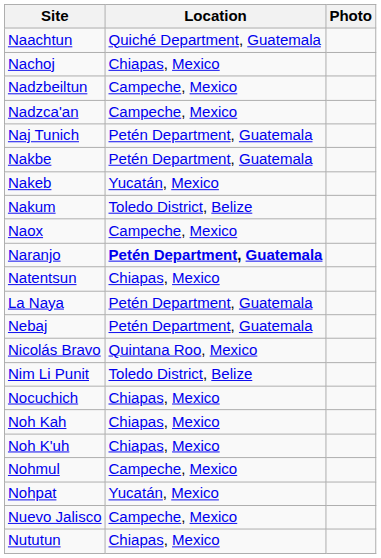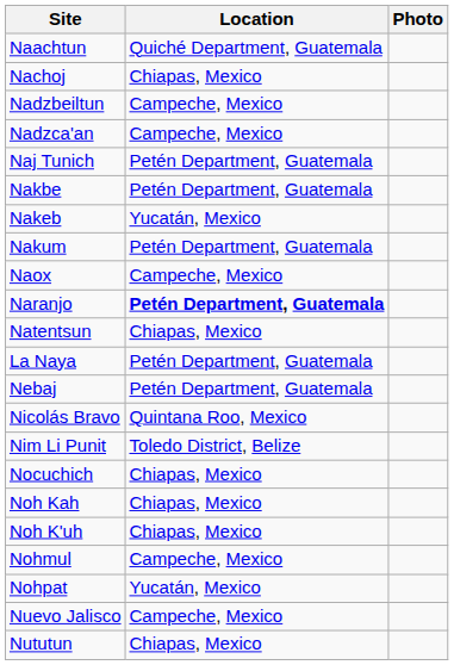 <table class="wikitable sortable" align="left" style="margin: 1em auto 1em auto">
 <tr>
 <th>Site</th>
 <th>Location</th>
 <th>Photo</th>
 </tr>
 <tr>
 <td><a href='#'>Naachtun</a></td>
 <td><a href='#'>Quiché Department</a>, <a href='#'>Guatemala</a></td>
 <td></td>
 </tr>
 <tr>
 <td><a href='#'>Nachoj</a></td>
 <td><a href='#'>Chiapas</a>, <a href='#'>Mexico</a></td>
 <td></td>
 </tr>
 <tr>
 <td><a href='#'>Nadzbeiltun</a></td>
 <td><a href='#'>Campeche</a>, <a href='#'>Mexico</a></td>
 <td></td>
 </tr>
 <tr>
 <td><a href='#'>Nadzca'an</a></td>
 <td><a href='#'>Campeche</a>, <a href='#'>Mexico</a></td>
 <td></td>
 </tr>
 <tr>
 <td><a href='#'>Naj Tunich</a></td>
 <td><a href='#'>Petén Department</a>, <a href='#'>Guatemala</a></td>
 <td></td>
 </tr>
 <tr>
 <td><a href='#'>Nakbe</a></td>
 <td><a href='#'>Petén Department</a>, <a href='#'>Guatemala</a></td>
 <td></td>
 </tr>
 <tr>
 <td><a href='#'>Nakeb</a></td>
 <td><a href='#'>Yucatán</a>, <a href='#'>Mexico</a></td>
 <td></td>
 </tr>
 <tr>
 <td><a href='#'>Nakum</a></td>
-<td><a href='#'>Toledo District</a>, <a href='#'>Belize</a></td>
+<td><a href='#'>Petén Department</a>, <a href='#'>Guatemala</a></td>
 <td></td>
 </tr>
 <tr>
 <td><a href='#'>Naox</a></td>
 <td><a href='#'>Campeche</a>, <a href='#'>Mexico</a></td>
 <td></td>
 </tr>
 <tr>
 <td><a href='#'>Naranjo</a></td>
 <td><strong><a href='#'>Petén Department</a>, <a href='#'>Guatemala</a></strong></td>
 <td></td>
 </tr>
 <tr>
 <td><a href='#'>Natentsun</a></td>
 <td><a href='#'>Chiapas</a>, <a href='#'>Mexico</a></td>
 <td></td>
 </tr>
 <tr>
 <td><a href='#'>La Naya</a></td>
 <td><a href='#'>Petén Department</a>, <a href='#'>Guatemala</a></td>
 <td></td>
 </tr>
 <tr>
 <td><a href='#'>Nebaj</a></td>
 <td><a href='#'>Petén Department</a>, <a href='#'>Guatemala</a></td>
 <td></td>
 </tr>
 <tr>
 <td><a href='#'>Nicolás Bravo</a></td>
 <td><a href='#'>Quintana Roo</a>, <a href='#'>Mexico</a></td>
 <td></td>
 </tr>
 <tr>
 <td><a href='#'>Nim Li Punit</a></td>
 <td><a href='#'>Toledo District</a>, <a href='#'>Belize</a></td>
 <td></td>
 </tr>
 <tr>
 <td><a href='#'>Nocuchich</a></td>
 <td><a href='#'>Chiapas</a>, <a href='#'>Mexico</a></td>
 <td></td>
 </tr>
 <tr>
 <td><a href='#'>Noh Kah</a></td>
 <td><a href='#'>Chiapas</a>, <a href='#'>Mexico</a></td>
 <td></td>
 </tr>
 <tr>
 <td><a href='#'>Noh K'uh</a></td>
 <td><a href='#'>Chiapas</a>, <a href='#'>Mexico</a></td>
 <td></td>
 </tr>
 <tr>
 <td><a href='#'>Nohmul</a></td>
 <td><a href='#'>Campeche</a>, <a href='#'>Mexico</a></td>
 </tr>
 <tr>
 <td><a href='#'>Nohpat</a></td>
 <td><a href='#'>Yucatán</a>, <a href='#'>Mexico</a></td>
 <td></td>
 </tr>
 <tr>
 <td><a href='#'>Nuevo Jalisco</a></td>
 <td><a href='#'>Campeche</a>, <a href='#'>Mexico</a></td>
 <td></td>
 </tr>
 <tr>
 <td><a href='#'>Nututun</a></td>
 <td><a href='#'>Chiapas</a>, <a href='#'>Mexico</a></td>
 <td></td>
 </tr>
 </table>
